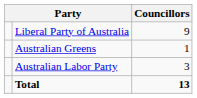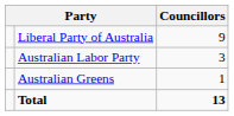 <table class="wikitable">
 <tr>
 <th colspan="2">Party</th>
 <th>Councillors</th>
 </tr>
 <tr>
 <td> </td>
 <td><a href='#'>Liberal Party of Australia</a></td>
 <td align=right>9</td>
 </tr>
 <tr>
 <td> </td>
-<td><a href='#'>Australian Greens</a></td>
-<td align=right>1</td>
+<td><a href='#'>Australian Labor Party</a></td>
+<td align=right>3</td>
 </tr>
 <tr>
 <td> </td>
-<td><a href='#'>Australian Labor Party</a></td>
-<td align=right>3</td>
+<td><a href='#'>Australian Greens</a></td>
+<td align=right>1</td>
 </tr>
 <tr>
 <td></td>
 <td><strong>Total</strong></td>
 <td align=right><strong>13</strong></td>
 </tr>
 </table>
